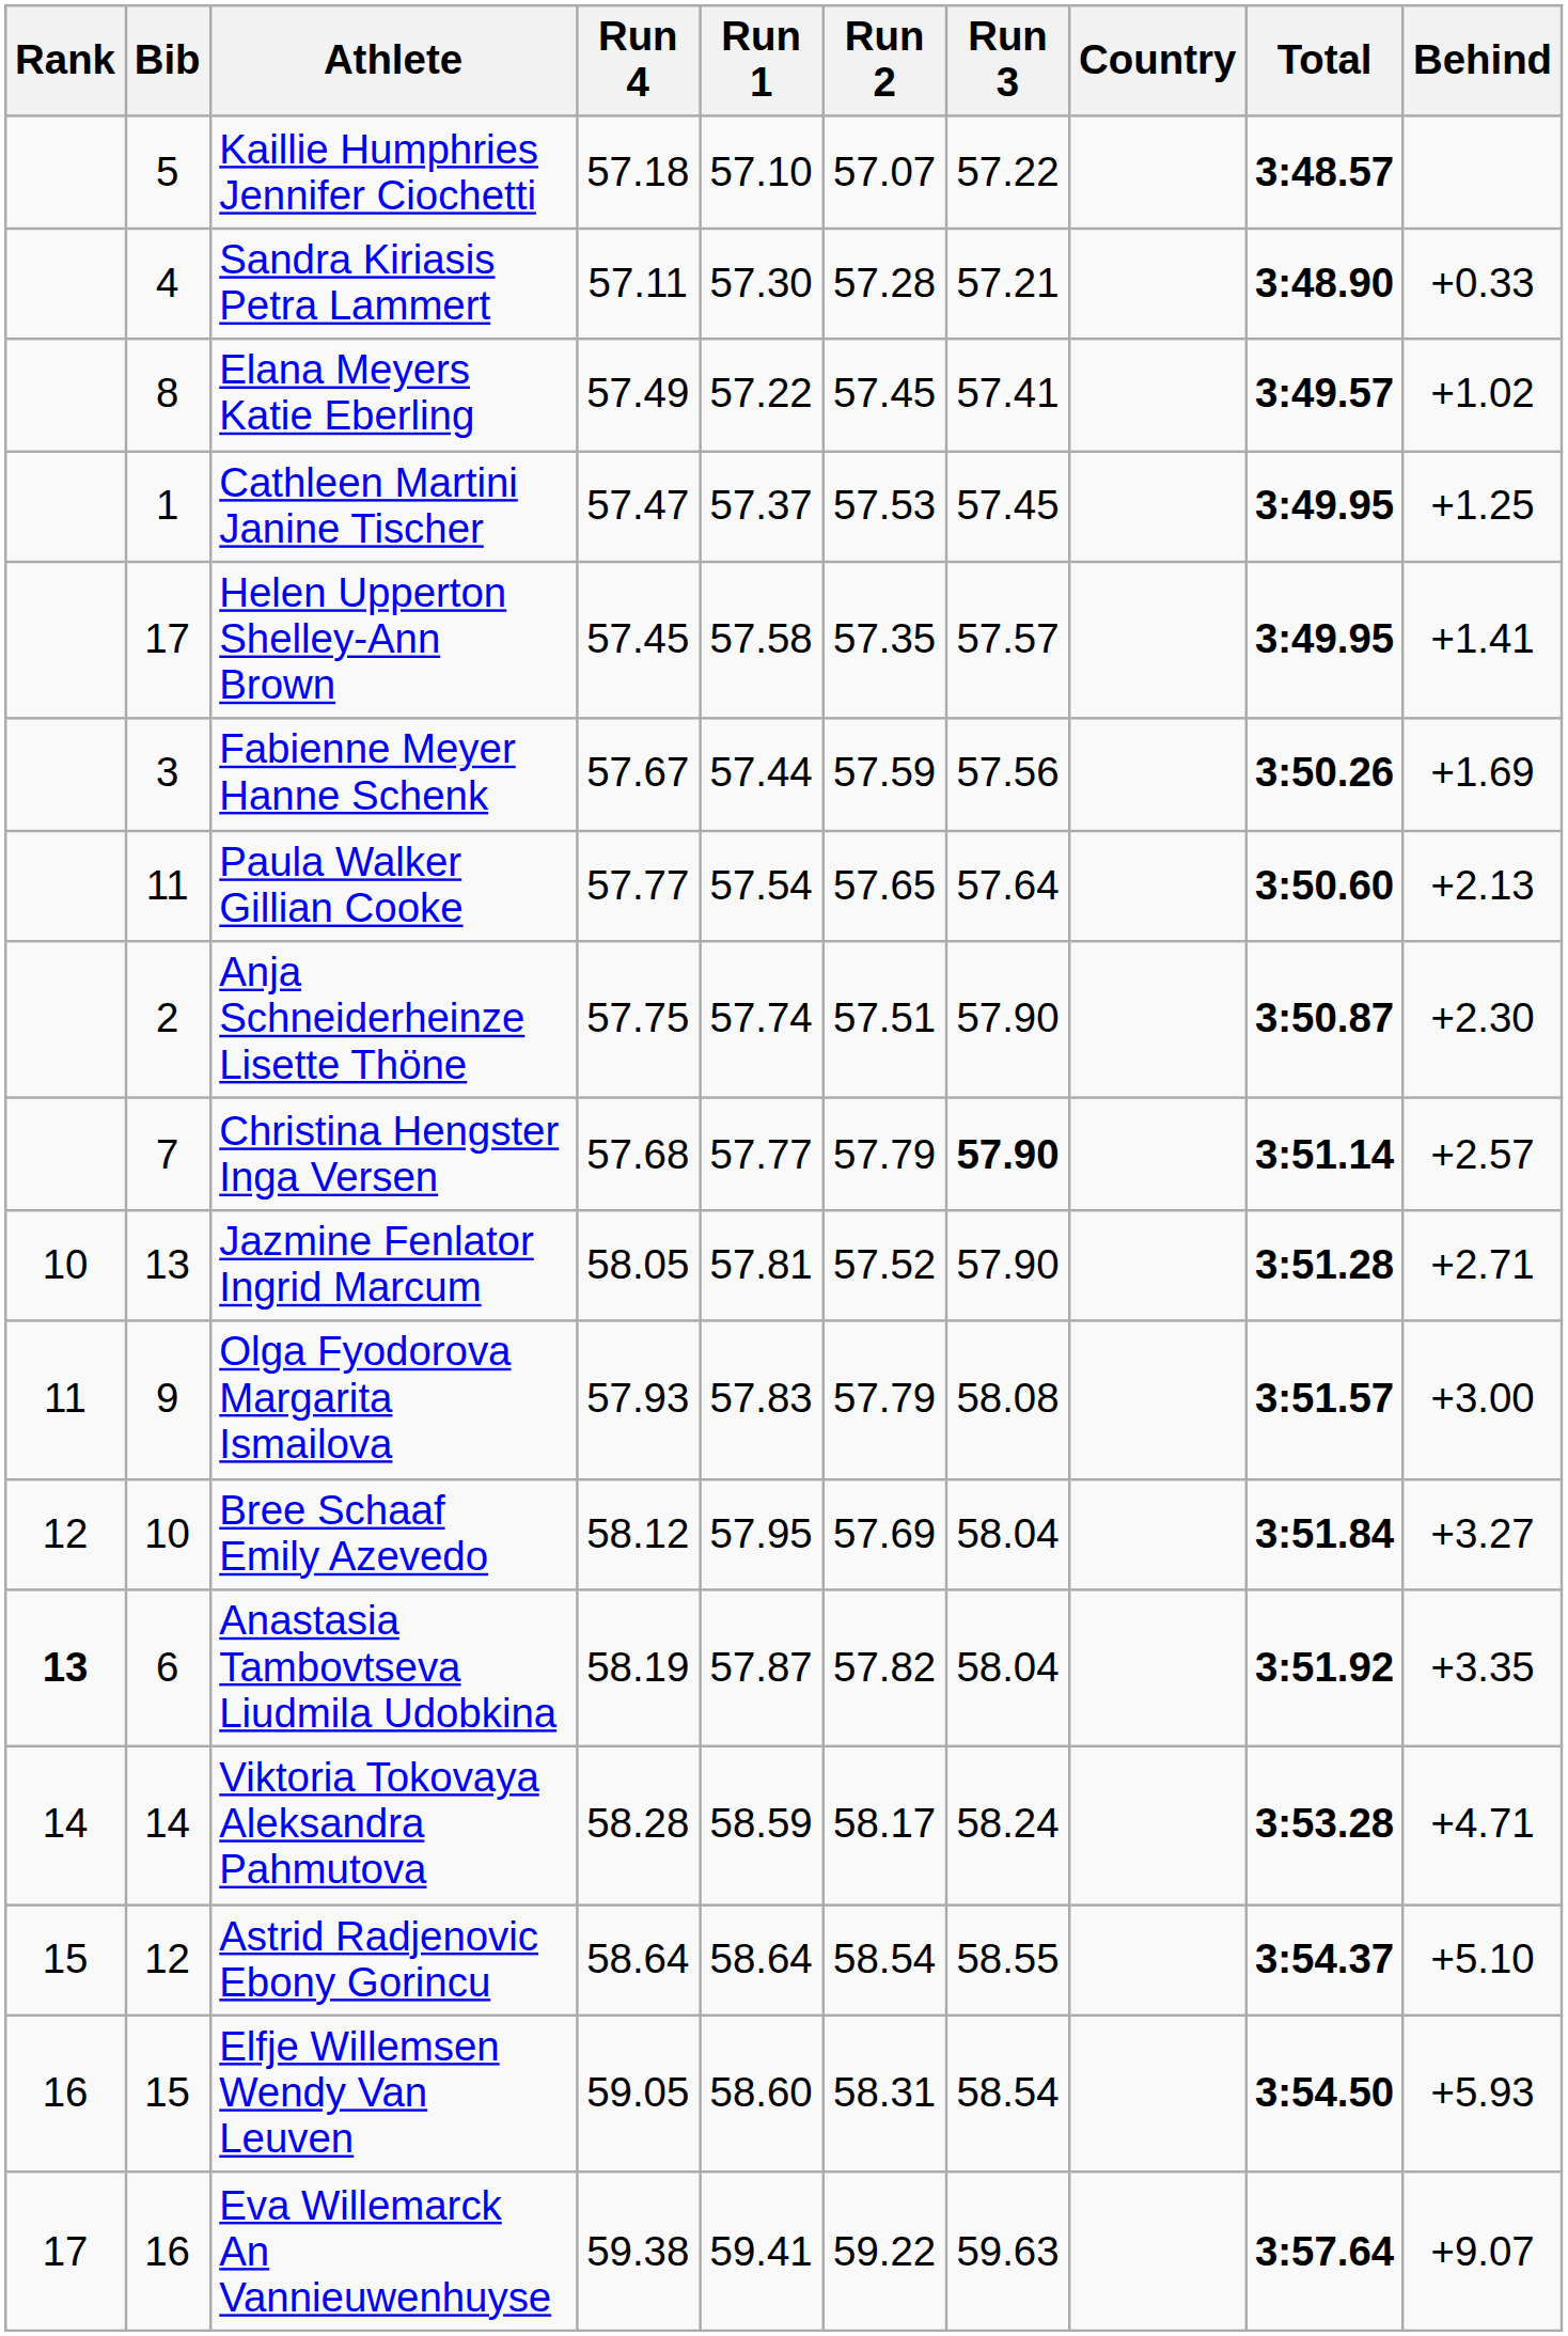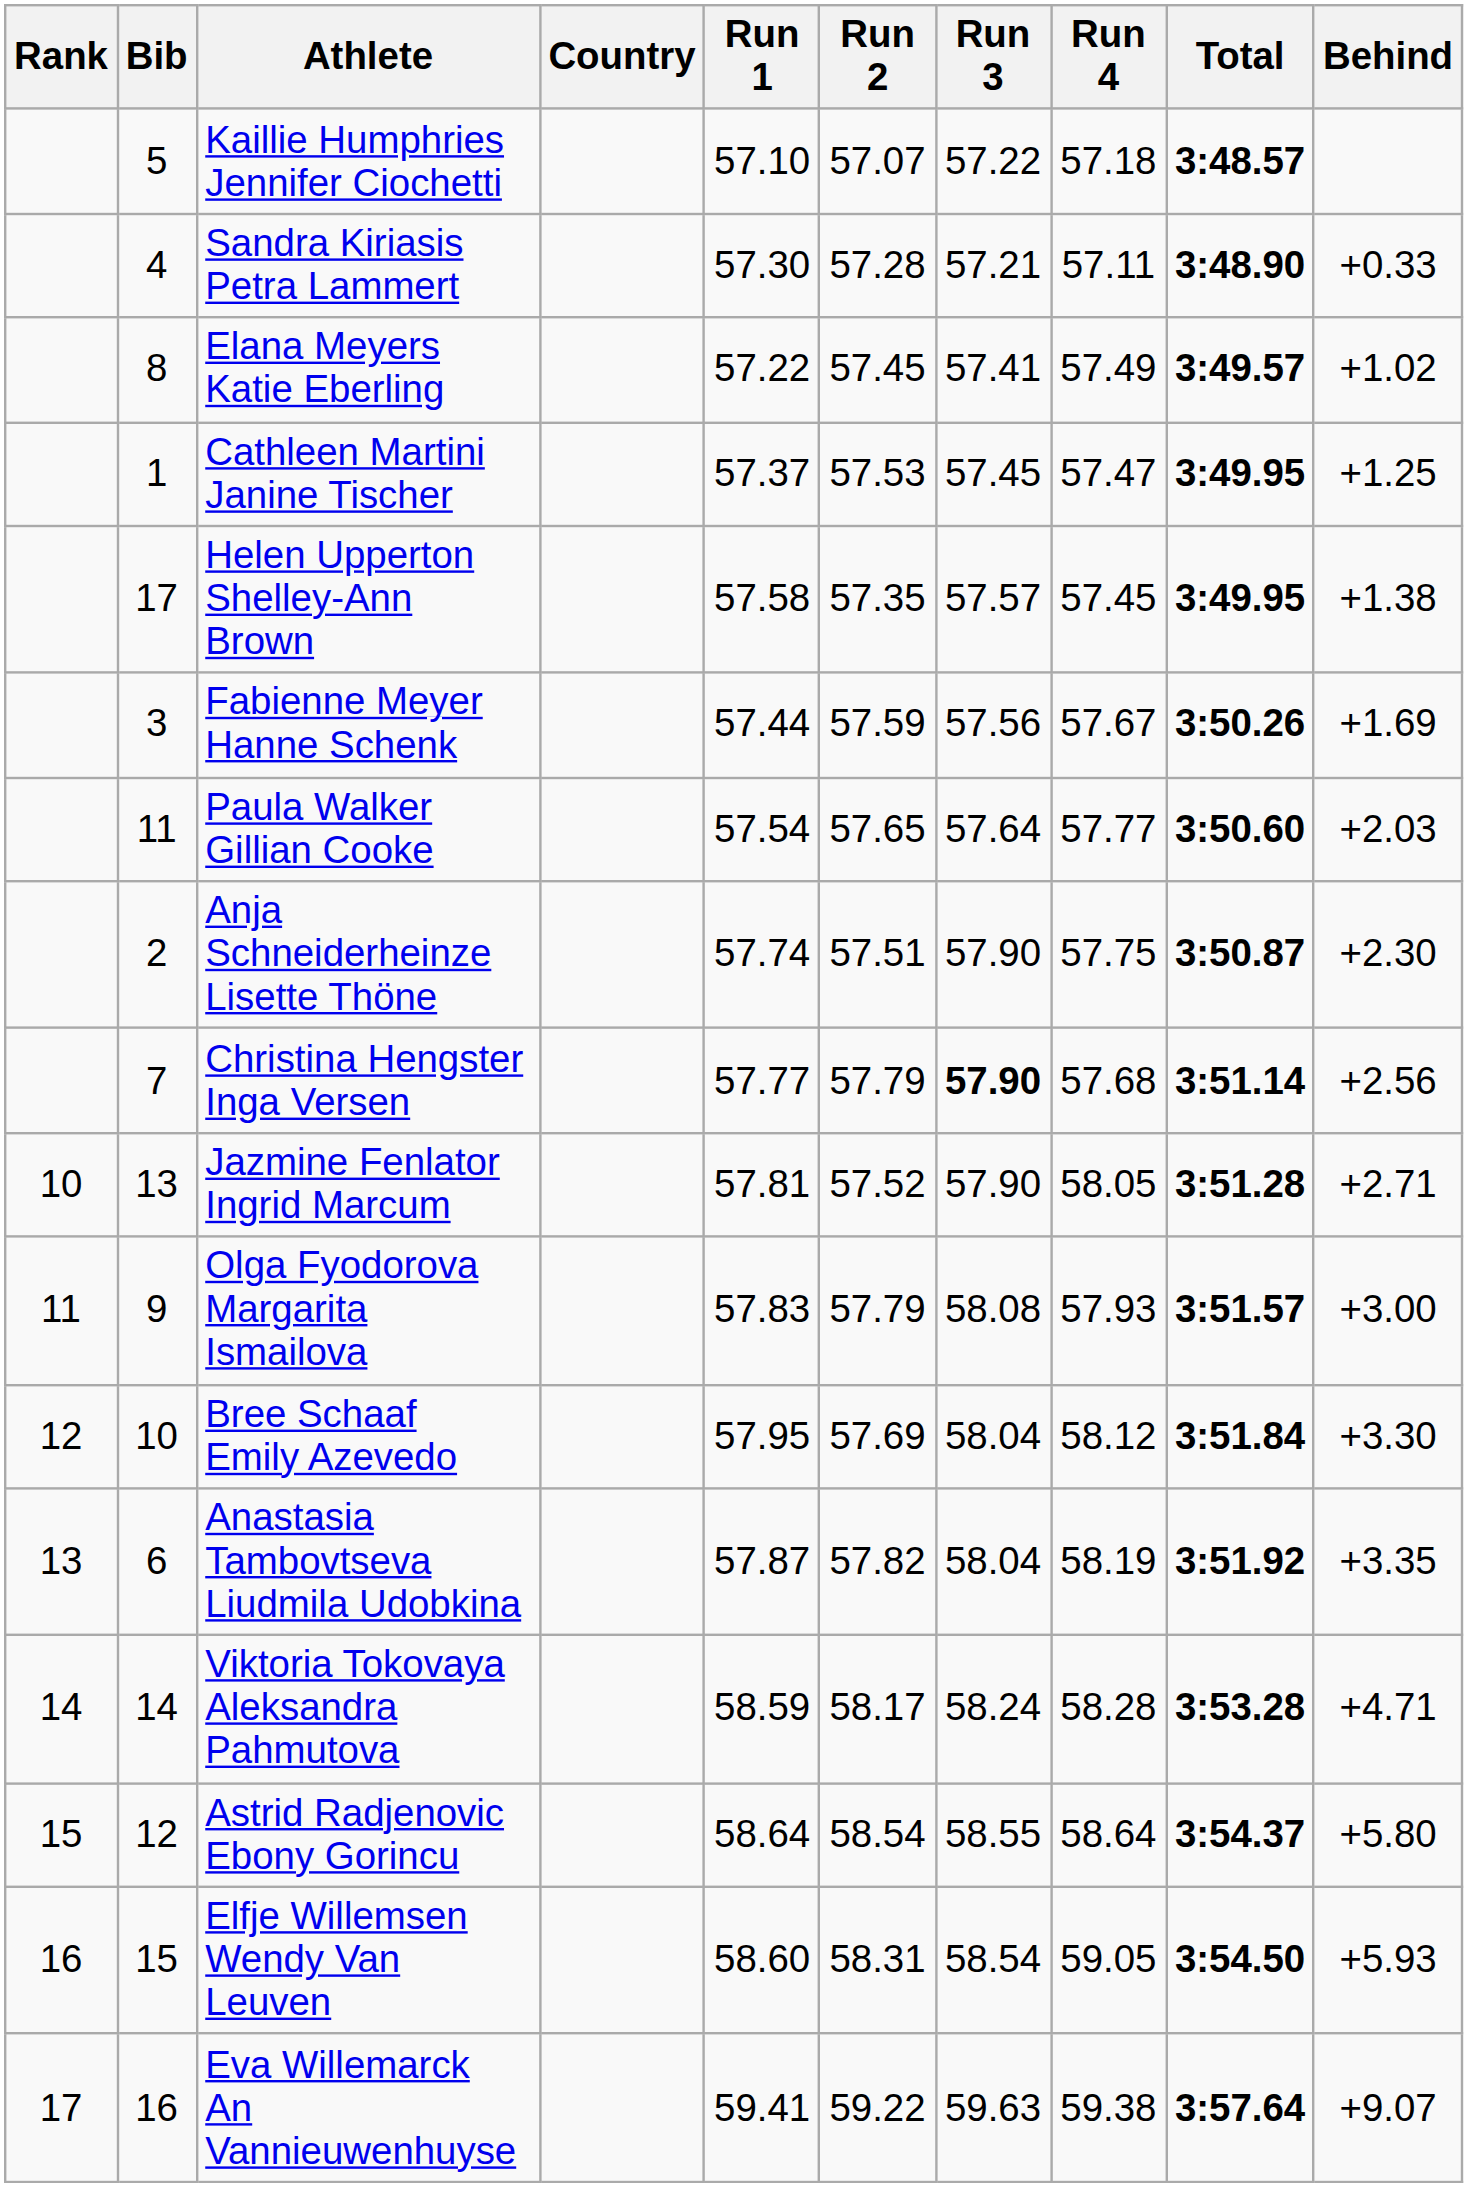 <table class="wikitable sortable" style="text-align:center">
 <tr bgcolor=efefef>
 <th>Rank</th>
 <th>Bib</th>
 <th>Athlete</th>
-<th>Run 4</th>
+<th>Country</th>
 <th>Run 1</th>
 <th>Run 2</th>
 <th>Run 3</th>
-<th>Country</th>
+<th>Run 4</th>
 <th>Total</th>
 <th>Behind</th>
 </tr>
 <tr>
 <td></td>
 <td>5</td>
 <td align=left><a href='#'>Kaillie Humphries</a><br><a href='#'>Jennifer Ciochetti</a></td>
-<td>57.18</td>
+<td align=left></td>
 <td>57.10</td>
 <td>57.07</td>
 <td>57.22</td>
-<td align=left></td>
+<td>57.18</td>
 <td><strong>3:48.57</strong></td>
 <td></td>
 </tr>
 <tr>
 <td></td>
 <td>4</td>
 <td align=left><a href='#'>Sandra Kiriasis</a><br><a href='#'>Petra Lammert</a></td>
-<td>57.11</td>
+<td align=left></td>
 <td>57.30</td>
 <td>57.28</td>
 <td>57.21</td>
-<td align=left></td>
+<td>57.11</td>
 <td><strong>3:48.90</strong></td>
 <td>+0.33</td>
 </tr>
 <tr>
 <td></td>
 <td>8</td>
 <td align=left><a href='#'>Elana Meyers</a><br><a href='#'>Katie Eberling</a></td>
-<td>57.49</td>
+<td align=left></td>
 <td>57.22</td>
 <td>57.45</td>
 <td>57.41</td>
-<td align=left></td>
+<td>57.49</td>
 <td><strong>3:49.57</strong></td>
 <td>+1.02</td>
 </tr>
 <tr>
 <td></td>
 <td>1</td>
 <td align=left><a href='#'>Cathleen Martini</a><br><a href='#'>Janine Tischer</a></td>
-<td>57.47</td>
+<td align=left></td>
 <td>57.37</td>
 <td>57.53</td>
 <td>57.45</td>
-<td align=left></td>
+<td>57.47</td>
 <td><strong>3:49.95</strong></td>
 <td>+1.25</td>
 </tr>
 <tr>
 <td></td>
 <td>17</td>
 <td align=left><a href='#'>Helen Upperton</a><br><a href='#'>Shelley-Ann Brown</a></td>
-<td>57.45</td>
+<td align=left></td>
 <td>57.58</td>
 <td>57.35</td>
 <td>57.57</td>
-<td align=left></td>
+<td>57.45</td>
 <td><strong>3:49.95</strong></td>
-<td>+1.41</td>
+<td>+1.38</td>
 </tr>
 <tr>
 <td></td>
 <td>3</td>
 <td align=left><a href='#'>Fabienne Meyer</a><br><a href='#'>Hanne Schenk</a></td>
-<td>57.67</td>
+<td align=left></td>
 <td>57.44</td>
 <td>57.59</td>
 <td>57.56</td>
-<td align=left></td>
+<td>57.67</td>
 <td><strong>3:50.26</strong></td>
 <td>+1.69</td>
 </tr>
 <tr>
 <td></td>
 <td>11</td>
 <td align=left><a href='#'>Paula Walker</a><br><a href='#'>Gillian Cooke</a></td>
-<td>57.77</td>
+<td align=left></td>
 <td>57.54</td>
 <td>57.65</td>
 <td>57.64</td>
-<td align=left></td>
+<td>57.77</td>
 <td><strong>3:50.60</strong></td>
-<td>+2.13</td>
+<td>+2.03</td>
 </tr>
 <tr>
 <td></td>
 <td>2</td>
 <td align=left><a href='#'>Anja Schneiderheinze</a><br><a href='#'>Lisette Thöne</a></td>
-<td>57.75</td>
+<td align=left></td>
 <td>57.74</td>
 <td>57.51</td>
 <td>57.90</td>
-<td align=left></td>
+<td>57.75</td>
 <td><strong>3:50.87</strong></td>
 <td>+2.30</td>
 </tr>
 <tr>
 <td></td>
 <td>7</td>
 <td align=left><a href='#'>Christina Hengster</a><br><a href='#'>Inga Versen</a></td>
-<td>57.68</td>
+<td align=left></td>
 <td>57.77</td>
 <td>57.79</td>
 <td><strong>57.90</strong></td>
-<td align=left></td>
+<td>57.68</td>
 <td><strong>3:51.14</strong></td>
-<td>+2.57</td>
+<td>+2.56</td>
 </tr>
 <tr>
 <td>10</td>
 <td>13</td>
 <td align=left><a href='#'>Jazmine Fenlator</a><br><a href='#'>Ingrid Marcum</a></td>
-<td>58.05</td>
+<td align=left></td>
 <td>57.81</td>
 <td>57.52</td>
 <td>57.90</td>
-<td align=left></td>
+<td>58.05</td>
 <td><strong>3:51.28</strong></td>
 <td>+2.71</td>
 </tr>
 <tr>
 <td>11</td>
 <td>9</td>
 <td align=left><a href='#'>Olga Fyodorova</a><br><a href='#'>Margarita Ismailova</a></td>
-<td>57.93</td>
+<td align=left></td>
 <td>57.83</td>
 <td>57.79</td>
 <td>58.08</td>
-<td align=left></td>
+<td>57.93</td>
 <td><strong>3:51.57</strong></td>
 <td>+3.00</td>
 </tr>
 <tr>
 <td>12</td>
 <td>10</td>
 <td align=left><a href='#'>Bree Schaaf</a><br><a href='#'>Emily Azevedo</a></td>
-<td>58.12</td>
+<td align=left></td>
 <td>57.95</td>
 <td>57.69</td>
 <td>58.04</td>
-<td align=left></td>
+<td>58.12</td>
 <td><strong>3:51.84</strong></td>
-<td>+3.27</td>
+<td>+3.30</td>
 </tr>
 <tr>
-<td><strong>13</strong></td>
+<td>13</td>
 <td>6</td>
 <td align=left><a href='#'>Anastasia Tambovtseva</a><br><a href='#'>Liudmila Udobkina</a></td>
-<td>58.19</td>
+<td align=left></td>
 <td>57.87</td>
 <td>57.82</td>
 <td>58.04</td>
-<td align=left></td>
+<td>58.19</td>
 <td><strong>3:51.92</strong></td>
 <td>+3.35</td>
 </tr>
 <tr>
 <td>14</td>
 <td>14</td>
 <td align=left><a href='#'>Viktoria Tokovaya</a><br><a href='#'>Aleksandra Pahmutova</a></td>
-<td>58.28</td>
+<td align=left></td>
 <td>58.59</td>
 <td>58.17</td>
 <td>58.24</td>
-<td align=left></td>
+<td>58.28</td>
 <td><strong>3:53.28</strong></td>
 <td>+4.71</td>
 </tr>
 <tr>
 <td>15</td>
 <td>12</td>
 <td align=left><a href='#'>Astrid Radjenovic</a><br><a href='#'>Ebony Gorincu</a></td>
-<td>58.64</td>
+<td align=left></td>
 <td>58.64</td>
 <td>58.54</td>
 <td>58.55</td>
-<td align=left></td>
+<td>58.64</td>
 <td><strong>3:54.37</strong></td>
-<td>+5.10</td>
+<td>+5.80</td>
 </tr>
 <tr>
 <td>16</td>
 <td>15</td>
 <td align=left><a href='#'>Elfje Willemsen</a><br><a href='#'>Wendy Van Leuven</a></td>
-<td>59.05</td>
+<td align=left></td>
 <td>58.60</td>
 <td>58.31</td>
 <td>58.54</td>
-<td align=left></td>
+<td>59.05</td>
 <td><strong>3:54.50</strong></td>
 <td>+5.93</td>
 </tr>
 <tr>
 <td>17</td>
 <td>16</td>
 <td align=left><a href='#'>Eva Willemarck</a><br><a href='#'>An Vannieuwenhuyse</a></td>
-<td>59.38</td>
+<td align=left></td>
 <td>59.41</td>
 <td>59.22</td>
 <td>59.63</td>
-<td align=left></td>
+<td>59.38</td>
 <td><strong>3:57.64</strong></td>
 <td>+9.07</td>
 </tr>
 </table>
